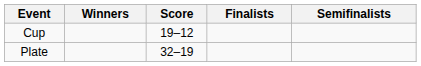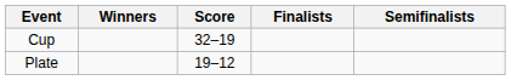 <table class="wikitable" width=550 style="text-align: center">
 <tr>
 <th>Event</th>
 <th>Winners</th>
 <th>Score</th>
 <th>Finalists</th>
 <th>Semifinalists</th>
 </tr>
 <tr>
 <td>Cup</td>
 <td align=left></td>
-<td>19–12</td>
+<td>32–19</td>
 <td align=left></td>
 <td align=left><br></td>
 </tr>
 <tr>
 <td>Plate</td>
 <td align=left></td>
-<td>32–19</td>
+<td>19–12</td>
 <td align=left></td>
 <td align=left><br></td>
 </tr>
 </table>
